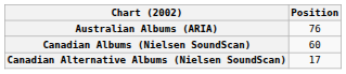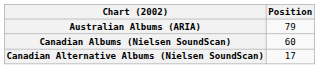 <table class="wikitable sortable plainrowheaders" style="text-align:center;">
 <tr>
 <th scope="col">Chart (2002)</th>
 <th scope="col">Position</th>
 </tr>
 <tr>
 <th scope="row">Australian Albums (ARIA)</th>
-<td>76</td>
+<td>79</td>
 </tr>
 <tr>
 <th scope="row">Canadian Albums (Nielsen SoundScan)</th>
 <td>60</td>
 </tr>
 <tr>
 <th scope="row">Canadian Alternative Albums (Nielsen SoundScan)</th>
 <td>17</td>
 </tr>
 </table>
